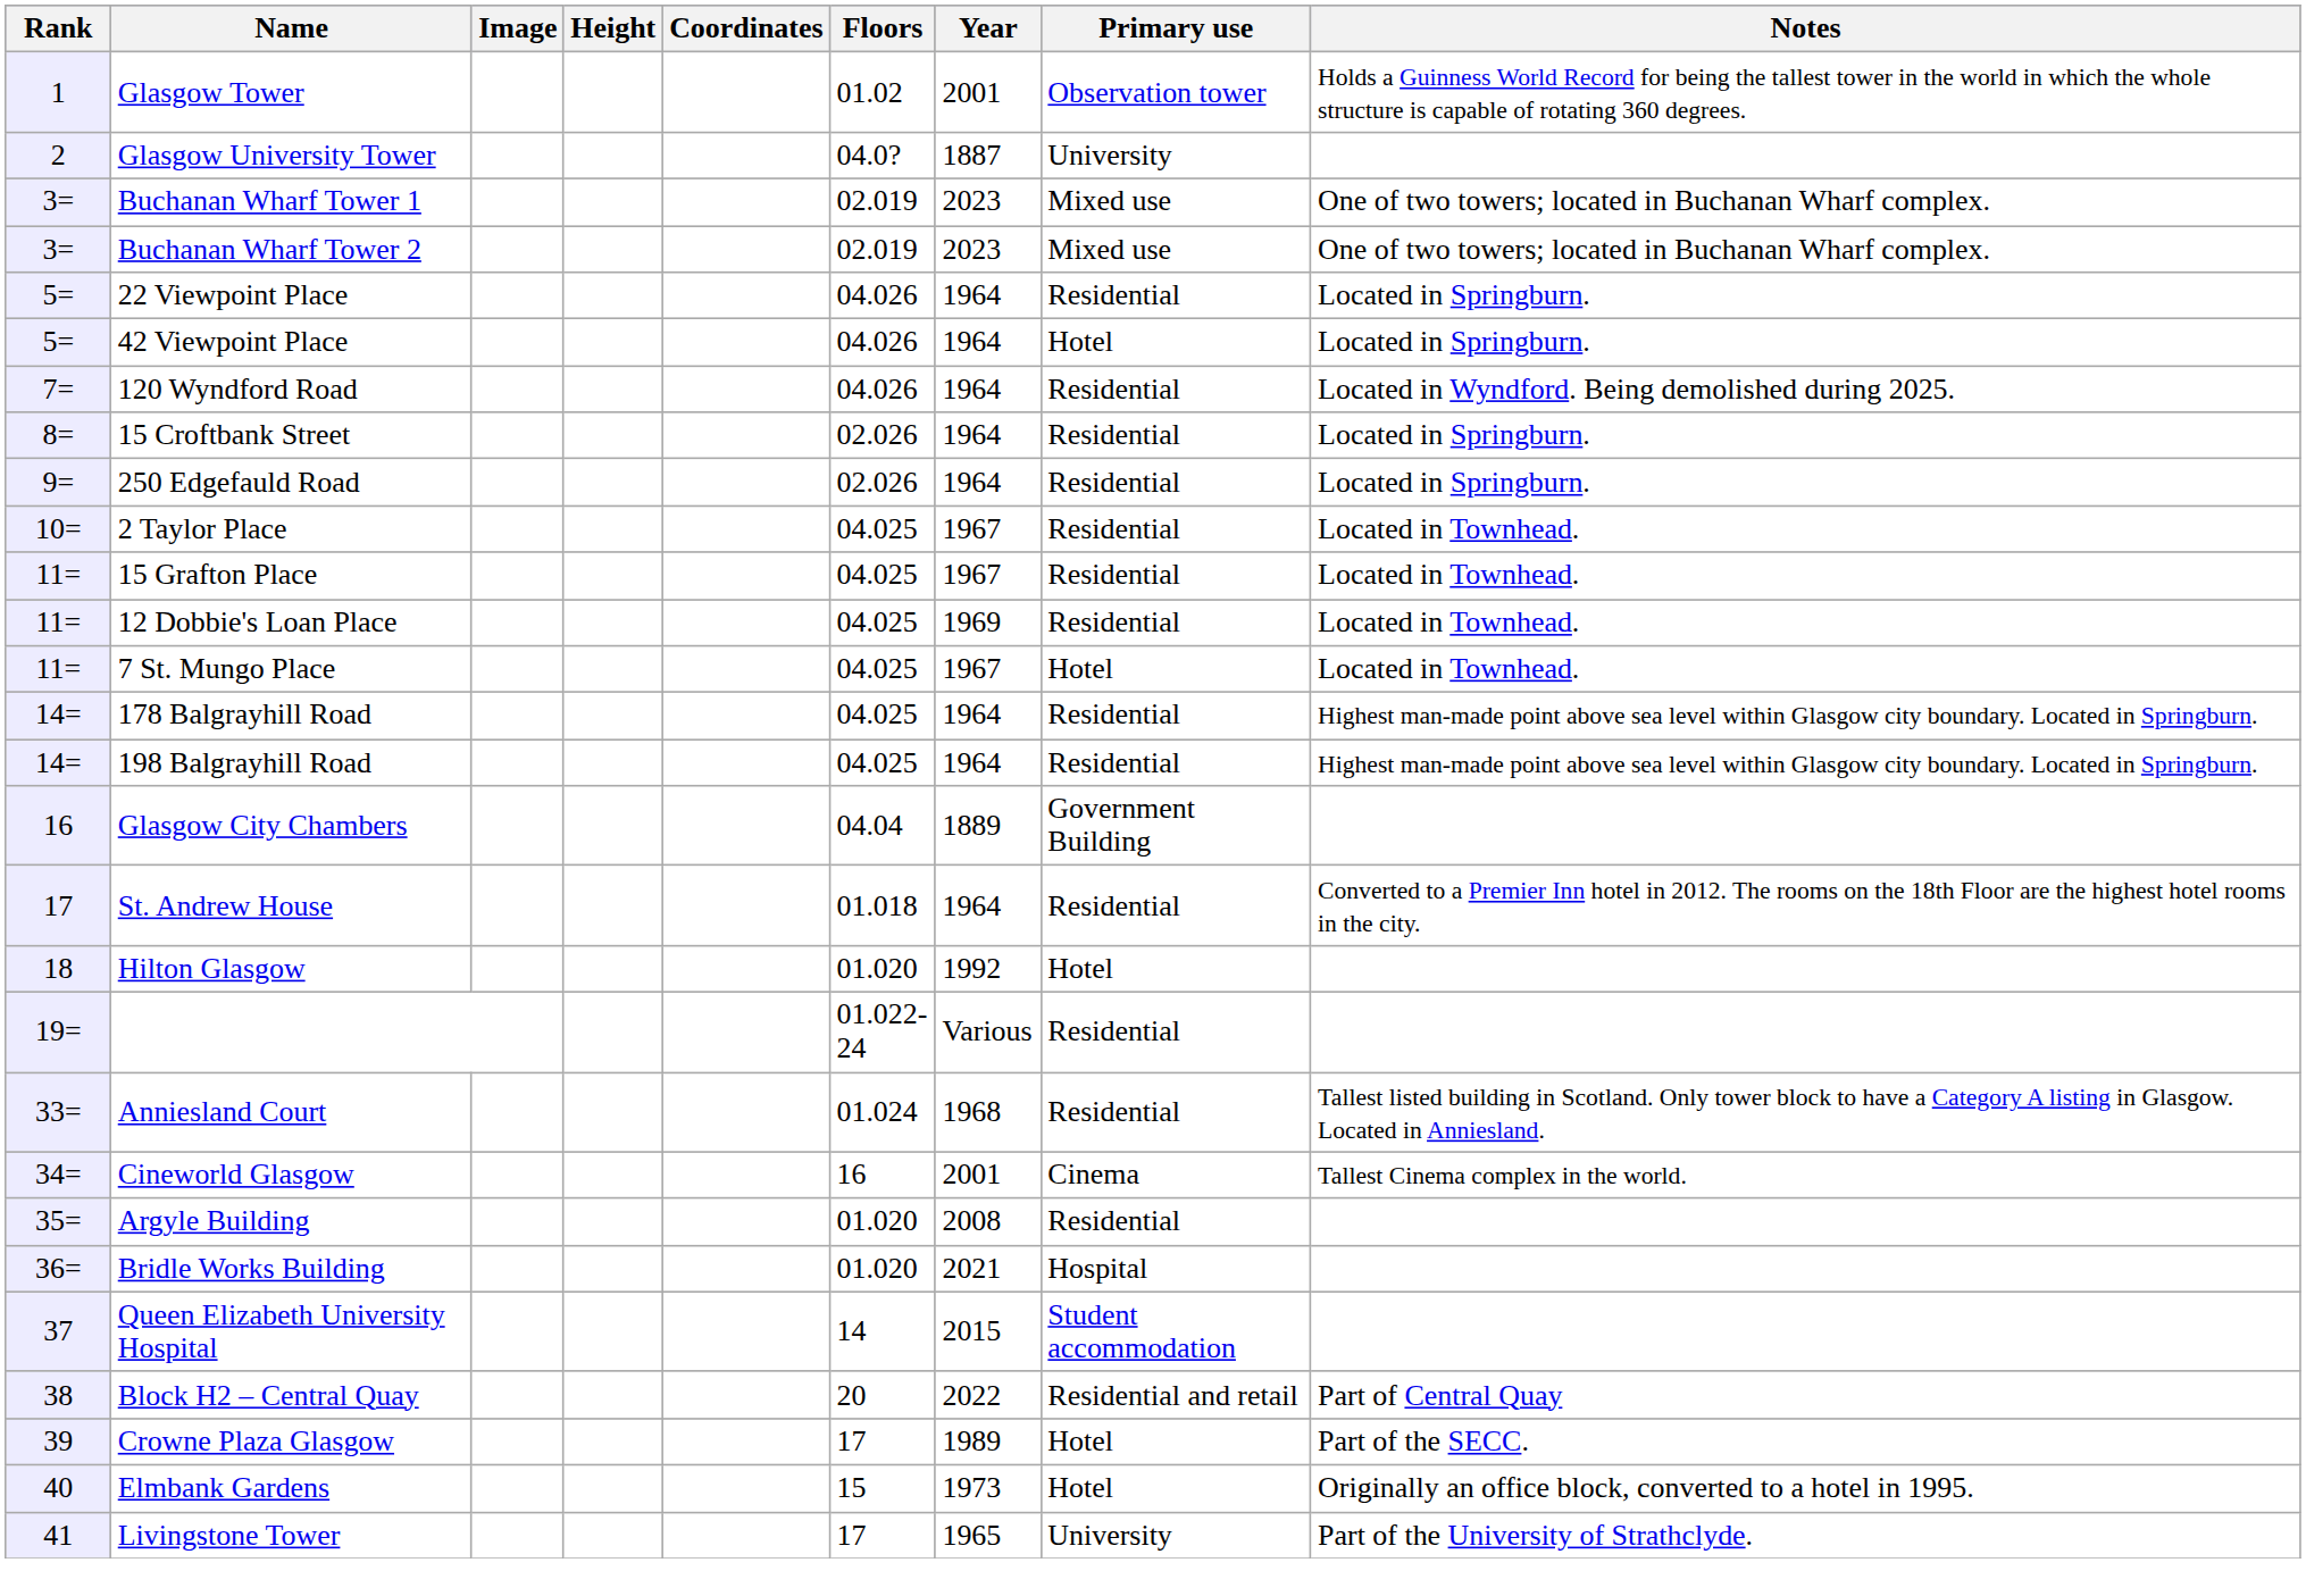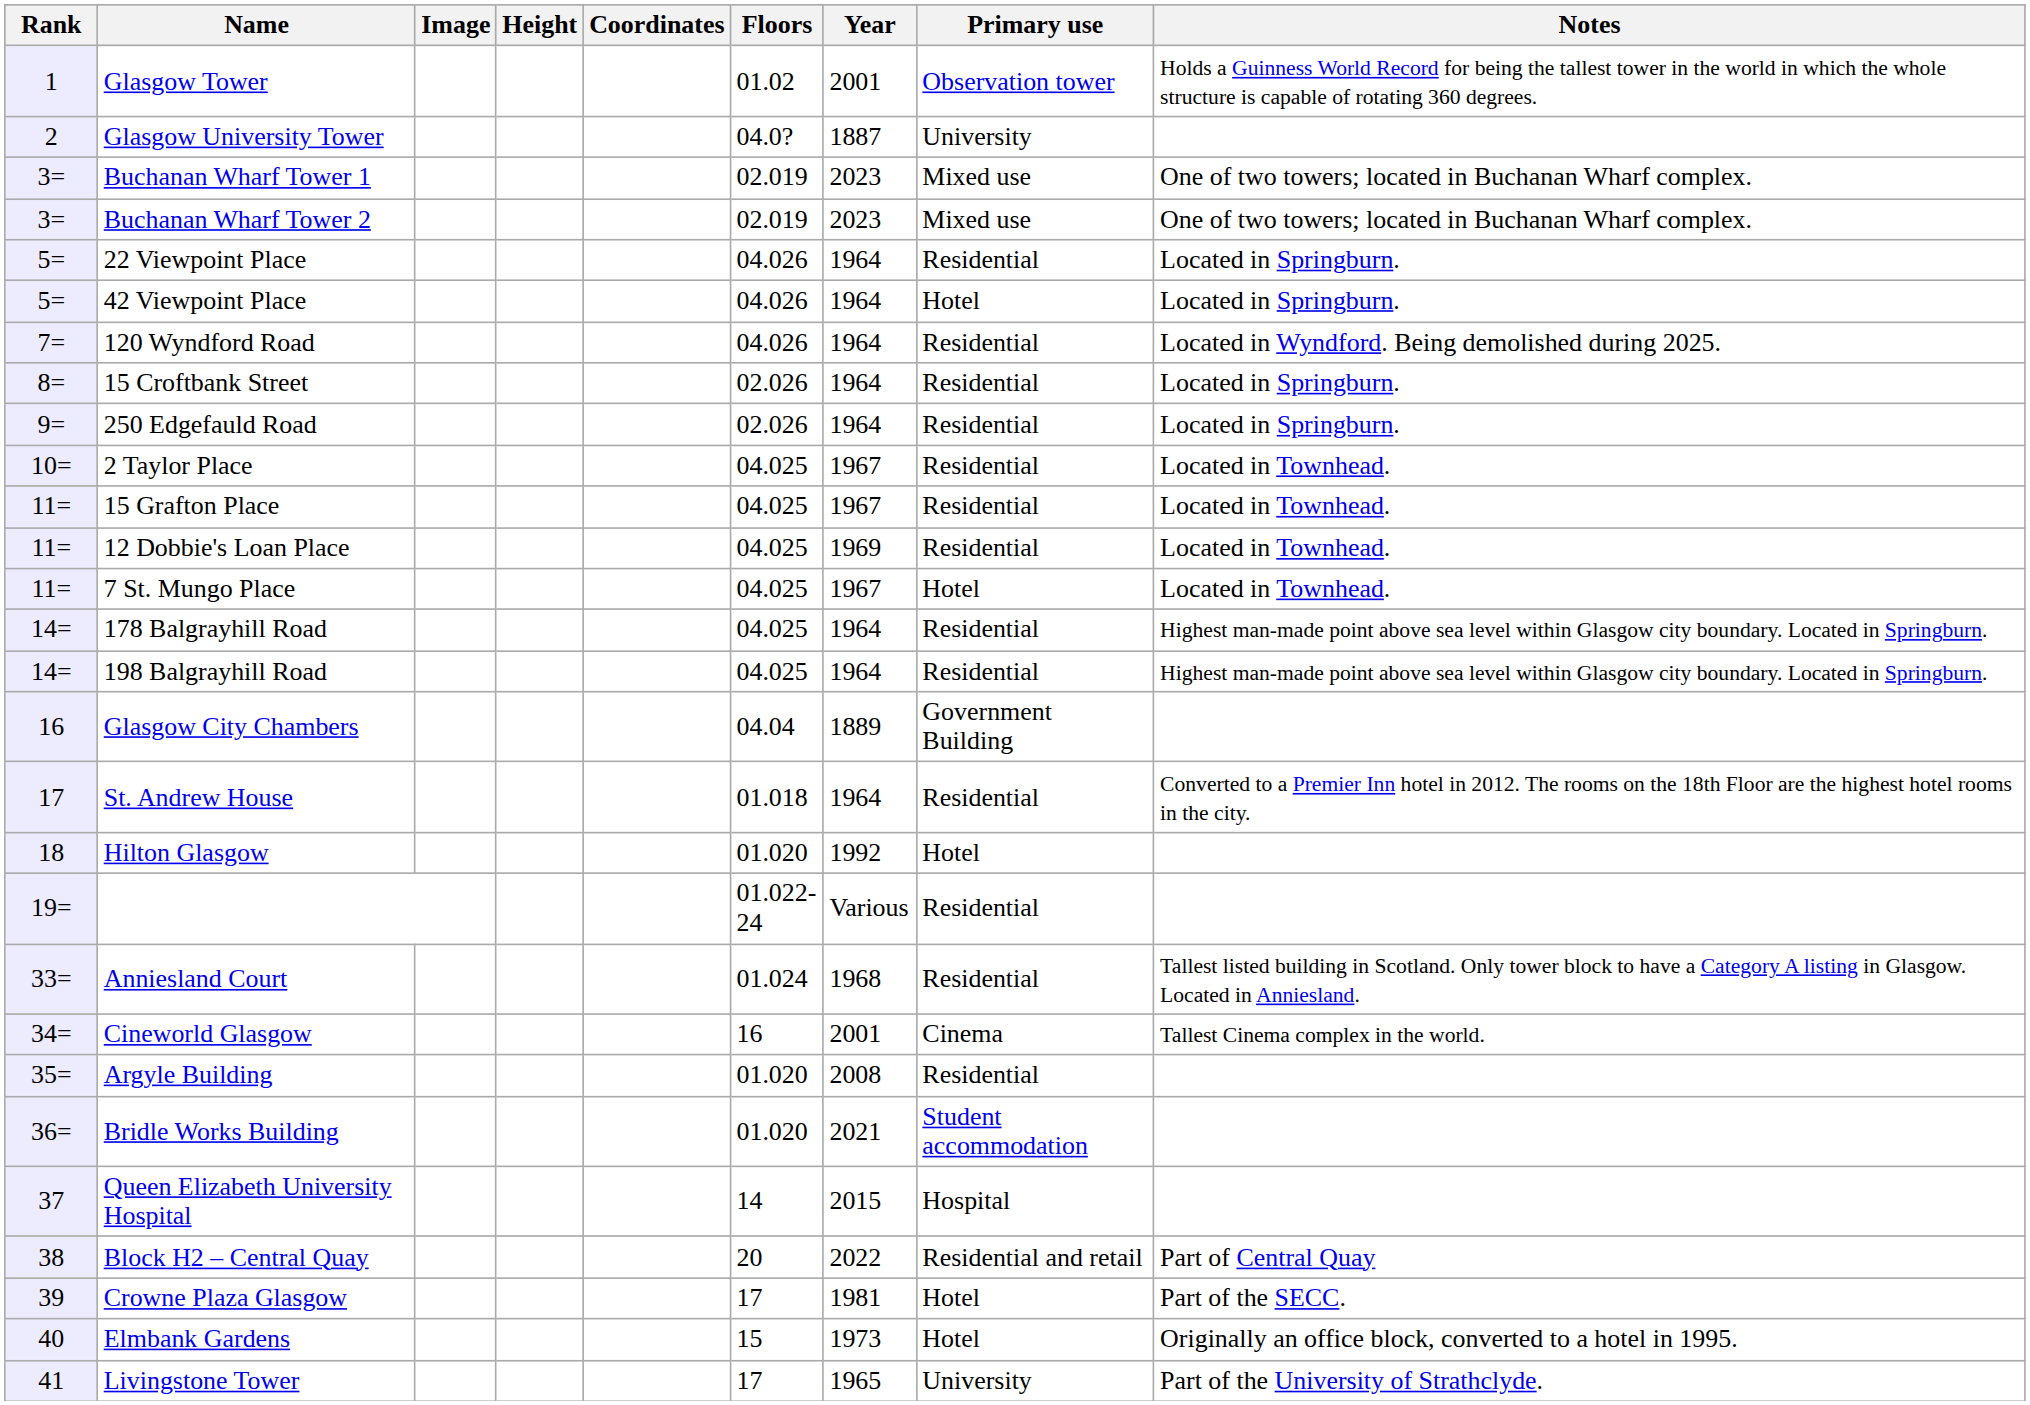 <table class="wikitable sortable" style="border:#999; background:#fff; font-size=90%">
 <tr style="background:#bdbbd7;">
 <th style="width:50px;">Rank</th>
 <th>Name</th>
 <th>Image</th>
 <th>Height</th>
 <th>Coordinates</th>
 <th style="width:50px;">Floors</th>
 <th style="width:50px;">Year</th>
 <th>Primary use</th>
 <th class="unsortable">Notes</th>
 </tr>
 <tr>
 <td style="text-align:center; background:#edecff;">1</td>
 <td><a href='#'>Glasgow Tower</a></td>
 <td></td>
 <td></td>
 <td></td>
 <td><span>01.0</span>2</td>
 <td>2001</td>
 <td><a href='#'>Observation tower</a></td>
 <td><small>Holds a <a href='#'>Guinness World Record</a> for being the tallest tower in the world in which the whole structure is capable of rotating 360 degrees.</small></td>
 </tr>
 <tr>
 <td style="text-align:center; background:#edecff;">2</td>
 <td><a href='#'>Glasgow University Tower</a></td>
 <td></td>
 <td></td>
 <td></td>
 <td><span>04.0</span>?</td>
 <td>1887</td>
 <td>University</td>
 <td></td>
 </tr>
 <tr>
 <td style="text-align:center; background:#edecff;">3=</td>
 <td><a href='#'>Buchanan Wharf Tower 1</a></td>
 <td></td>
 <td></td>
 <td></td>
 <td><span>02.0</span>19</td>
 <td>2023</td>
 <td>Mixed use</td>
 <td>One of two towers; located in Buchanan Wharf complex.</td>
 </tr>
 <tr>
 <td style="text-align:center; background:#edecff;">3=</td>
 <td><a href='#'>Buchanan Wharf Tower 2</a></td>
 <td></td>
 <td></td>
 <td></td>
 <td><span>02.0</span>19</td>
 <td>2023</td>
 <td>Mixed use</td>
 <td>One of two towers; located in Buchanan Wharf complex.</td>
 </tr>
 <tr>
 <td style="text-align:center; background:#edecff;">5=</td>
 <td>22 Viewpoint Place</td>
 <td></td>
 <td></td>
 <td></td>
 <td><span>04.0</span>26</td>
 <td>1964</td>
 <td>Residential</td>
 <td>Located in <a href='#'>Springburn</a>.</td>
 </tr>
 <tr>
 <td style="text-align:center; background:#edecff;">5=</td>
 <td>42 Viewpoint Place</td>
 <td></td>
 <td></td>
 <td></td>
 <td><span>04.0</span>26</td>
 <td>1964</td>
 <td>Hotel</td>
 <td>Located in <a href='#'>Springburn</a>.</td>
 </tr>
 <tr>
 <td style="text-align:center; background:#edecff;">7=</td>
 <td>120 Wyndford Road</td>
 <td></td>
 <td></td>
 <td></td>
 <td><span>04.0</span>26</td>
 <td>1964</td>
 <td>Residential</td>
 <td>Located in <a href='#'>Wyndford</a>. Being demolished during 2025.</td>
 </tr>
 <tr>
 <td style="text-align:center; background:#edecff;">8=</td>
 <td>15 Croftbank Street</td>
 <td></td>
 <td></td>
 <td></td>
 <td><span>02.0</span>26</td>
 <td>1964</td>
 <td>Residential</td>
 <td>Located in <a href='#'>Springburn</a>.</td>
 </tr>
 <tr>
 <td style="text-align:center; background:#edecff;">9=</td>
 <td>250 Edgefauld Road</td>
 <td></td>
 <td></td>
 <td></td>
 <td><span>02.0</span>26</td>
 <td>1964</td>
 <td>Residential</td>
 <td>Located in <a href='#'>Springburn</a>.</td>
 </tr>
 <tr>
 <td style="text-align:center; background:#edecff;">10=</td>
 <td>2 Taylor Place</td>
 <td></td>
 <td></td>
 <td></td>
 <td><span>04.0</span>25</td>
 <td>1967</td>
 <td>Residential</td>
 <td>Located in <a href='#'>Townhead</a>.</td>
 </tr>
 <tr>
 <td style="text-align:center; background:#edecff;">11=</td>
 <td>15 Grafton Place</td>
 <td></td>
 <td></td>
 <td></td>
 <td><span>04.0</span>25</td>
 <td>1967</td>
 <td>Residential</td>
 <td>Located in <a href='#'>Townhead</a>.</td>
 </tr>
 <tr>
 <td style="text-align:center; background:#edecff;">11=</td>
 <td>12 Dobbie's Loan Place</td>
 <td></td>
 <td></td>
 <td></td>
 <td><span>04.0</span>25</td>
 <td>1969</td>
 <td>Residential</td>
 <td>Located in <a href='#'>Townhead</a>.</td>
 </tr>
 <tr>
 <td style="text-align:center; background:#edecff;">11=</td>
 <td>7 St. Mungo Place</td>
 <td></td>
 <td></td>
 <td></td>
 <td><span>04.0</span>25</td>
 <td>1967</td>
 <td>Hotel</td>
 <td>Located in <a href='#'>Townhead</a>.</td>
 </tr>
 <tr>
 <td style="text-align:center; background:#edecff;">14=</td>
 <td>178 Balgrayhill Road</td>
 <td></td>
 <td></td>
 <td></td>
 <td><span>04.0</span>25</td>
 <td>1964</td>
 <td>Residential</td>
 <td><small>Highest man-made point above sea level within Glasgow city boundary. Located in <a href='#'>Springburn</a>.</small></td>
 </tr>
 <tr>
 <td style="text-align:center; background:#edecff;">14=</td>
 <td>198 Balgrayhill Road</td>
 <td></td>
 <td></td>
 <td></td>
 <td><span>04.0</span>25</td>
 <td>1964</td>
 <td>Residential</td>
 <td><small>Highest man-made point above sea level within Glasgow city boundary. Located in <a href='#'>Springburn</a>.</small></td>
 </tr>
 <tr>
 <td style="text-align:center; background:#edecff;">16</td>
 <td><a href='#'>Glasgow City Chambers</a></td>
 <td></td>
 <td></td>
 <td></td>
 <td><span>04.0</span>4</td>
 <td>1889</td>
 <td>Government Building</td>
 <td></td>
 </tr>
 <tr>
 <td style="text-align:center; background:#edecff;">17</td>
 <td><a href='#'>St. Andrew House</a></td>
 <td></td>
 <td></td>
 <td></td>
 <td><span>01.0</span>18</td>
 <td>1964</td>
 <td>Residential</td>
 <td><small>Converted to a <a href='#'>Premier Inn</a> hotel in 2012.  The rooms on the 18th Floor are the highest hotel rooms in the city.</small></td>
 </tr>
 <tr>
 <td style="text-align:center; background:#edecff;">18</td>
 <td><a href='#'>Hilton Glasgow</a></td>
 <td></td>
 <td></td>
 <td></td>
 <td><span>01.0</span>20</td>
 <td>1992</td>
 <td>Hotel</td>
 <td></td>
 </tr>
 <tr>
 <td style="text-align:center; background:#edecff;">19=</td>
 <td colspan=2></td>
 <td></td>
 <td></td>
 <td><span>01.0</span>22-24</td>
 <td>Various</td>
 <td>Residential</td>
 <td></td>
 </tr>
 <tr>
 <td style="text-align:center; background:#edecff;">33=</td>
 <td><a href='#'>Anniesland Court</a></td>
 <td></td>
 <td></td>
 <td></td>
 <td><span>01.0</span>24</td>
 <td>1968</td>
 <td>Residential</td>
 <td><small>Tallest listed building in Scotland. Only tower block to have a <a href='#'>Category A listing</a> in Glasgow. Located in <a href='#'>Anniesland</a>.</small></td>
 </tr>
 <tr>
 <td style="text-align:center; background:#edecff;">34=</td>
 <td><a href='#'>Cineworld Glasgow</a></td>
 <td></td>
 <td></td>
 <td></td>
 <td>16</td>
 <td>2001</td>
 <td>Cinema</td>
 <td><small>Tallest Cinema complex in the world.</small></td>
 </tr>
 <tr>
 <td style="text-align:center; background:#edecff;">35=</td>
 <td><a href='#'>Argyle Building</a></td>
 <td></td>
 <td></td>
 <td></td>
 <td><span>01.0</span>20</td>
 <td>2008</td>
 <td>Residential</td>
 <td></td>
 </tr>
 <tr>
 <td style="text-align:center; background:#edecff;">36=</td>
 <td><a href='#'>Bridle Works Building </a></td>
 <td></td>
 <td></td>
 <td></td>
 <td><span>01.0</span>20</td>
 <td>2021</td>
-<td>Hospital</td>
+<td><a href='#'>Student accommodation</a></td>
 <td></td>
 </tr>
 <tr>
 <td style="text-align:center; background:#edecff;">37</td>
 <td><a href='#'>Queen Elizabeth University Hospital</a></td>
 <td></td>
 <td></td>
 <td></td>
 <td>14</td>
 <td>2015</td>
-<td><a href='#'>Student accommodation</a></td>
+<td>Hospital</td>
 <td></td>
 </tr>
 <tr>
 <td style="text-align:center; background:#edecff;">38</td>
 <td><a href='#'>Block H2 – Central Quay</a></td>
 <td></td>
 <td></td>
 <td></td>
 <td>20</td>
 <td>2022</td>
 <td>Residential and retail</td>
 <td>Part of <a href='#'>Central Quay</a></td>
 </tr>
 <tr>
 <td style="text-align:center; background:#edecff;">39</td>
 <td><a href='#'>Crowne Plaza Glasgow</a></td>
 <td></td>
 <td></td>
 <td></td>
 <td>17</td>
-<td>1989</td>
+<td>1981</td>
 <td>Hotel</td>
 <td>Part of the <a href='#'>SECC</a>.</td>
 </tr>
 <tr>
 <td style="text-align:center; background:#edecff;">40</td>
 <td><a href='#'>Elmbank Gardens</a></td>
 <td></td>
 <td></td>
 <td></td>
 <td>15</td>
 <td>1973</td>
 <td>Hotel</td>
 <td>Originally an office block, converted to a hotel in 1995.</td>
 </tr>
 <tr>
 <td style="text-align:center; background:#edecff;">41</td>
 <td><a href='#'>Livingstone Tower</a></td>
 <td></td>
 <td></td>
 <td></td>
 <td>17</td>
 <td>1965</td>
 <td>University</td>
 <td>Part of the <a href='#'>University of Strathclyde</a>.</td>
 </tr>
 <tr>
 </tr>
 </table>
